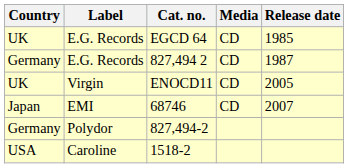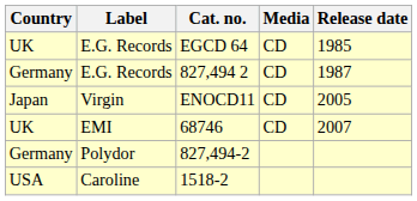 <table class="wikitable sortable">
 <tr style="background:#cff;">
 <th>Country</th>
 <th>Label</th>
 <th>Cat. no.</th>
 <th>Media</th>
 <th>Release date</th>
 </tr>
 <tr style="background:#ffc;">
 <td>UK</td>
 <td>E.G. Records</td>
 <td>EGCD 64</td>
 <td>CD</td>
 <td>1985</td>
 </tr>
 <tr style="background:#ffc;">
 <td>Germany</td>
 <td>E.G. Records</td>
 <td>827,494 2</td>
 <td>CD</td>
 <td>1987</td>
 </tr>
 <tr style="background:#ffc;">
-<td>UK</td>
+<td>Japan</td>
 <td>Virgin</td>
 <td>ENOCD11</td>
 <td>CD</td>
 <td>2005</td>
 </tr>
 <tr style="background:#ffc;">
-<td>Japan</td>
+<td>UK</td>
 <td>EMI</td>
 <td>68746</td>
 <td>CD</td>
 <td>2007</td>
 </tr>
 <tr style="background:#ffc;">
 <td>Germany</td>
 <td>Polydor</td>
 <td>827,494-2</td>
 <td></td>
 <td></td>
 </tr>
 <tr style="background:#ffc;">
 <td>USA</td>
 <td>Caroline</td>
 <td>1518-2</td>
 <td></td>
 <td></td>
 </tr>
 </table>
